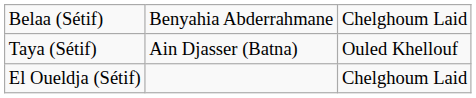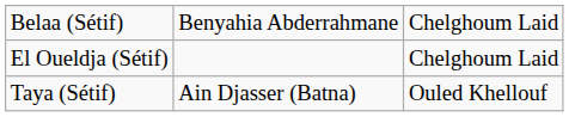 <table class="wikitable mw-collapsible">
 <tr>
 <td>Belaa (Sétif)</td>
 <td>Benyahia Abderrahmane</td>
 <td>Chelghoum Laid</td>
 </tr>
 <tr>
+<td>El Oueldja (Sétif)</td>
+<td></td>
+<td>Chelghoum Laid</td>
+</tr>
+<tr>
 <td>Taya (Sétif)</td>
 <td>Ain Djasser (Batna)</td>
 <td>Ouled Khellouf</td>
 </tr>
-<tr>
-<td>El Oueldja (Sétif)</td>
-<td></td>
-<td>Chelghoum Laid</td>
-</tr>
 </table>
